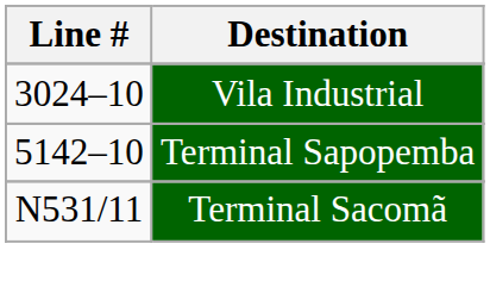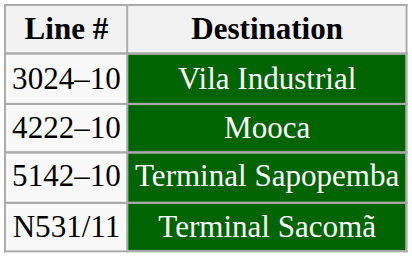 <table class="wikitable">
 <tr>
 <th align="center">Line #</th>
 <th align="center">Destination</th>
 </tr>
 <tr>
 </tr>
 <tr>
 <td align="center">3024–10</td>
 <td align="center" bgcolor="006400" style="color:white">Vila Industrial</td>
 </tr>
 <tr>
 </tr>
 <tr>
+<td align="center">4222–10</td>
+<td align="center" bgcolor="006400" style="color:white">Mooca</td>
+</tr>
+<tr>
 </tr>
 <tr>
 <td align="center">5142–10</td>
 <td align="center" bgcolor="006400" style="color:white">Terminal Sapopemba</td>
 </tr>
 <tr>
 </tr>
 <tr>
 <td align="center">N531/11</td>
 <td align="center" bgcolor="006400" style="color:white">Terminal Sacomã</td>
 </tr>
 </table>
